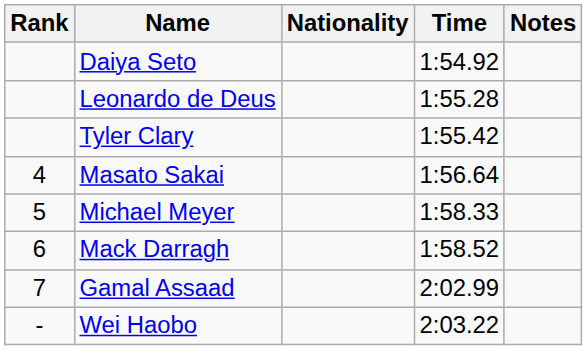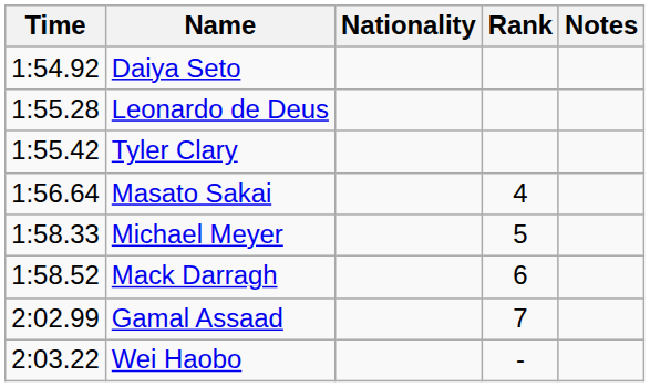 <table class="wikitable sortable" style="text-align:center">
 <tr>
-<th>Rank</th>
+<th>Time</th>
 <th>Name</th>
 <th>Nationality</th>
-<th>Time</th>
+<th>Rank</th>
 <th>Notes</th>
 </tr>
 <tr>
-<td></td>
+<td>1:54.92</td>
 <td align=left><a href='#'>Daiya Seto</a></td>
 <td align=left></td>
-<td>1:54.92</td>
+<td></td>
 <td></td>
 </tr>
 <tr>
-<td></td>
+<td>1:55.28</td>
 <td align=left><a href='#'>Leonardo de Deus</a></td>
 <td align=left></td>
-<td>1:55.28</td>
+<td></td>
 <td></td>
 </tr>
 <tr>
-<td></td>
+<td>1:55.42</td>
 <td align=left><a href='#'>Tyler Clary</a></td>
 <td align=left></td>
-<td>1:55.42</td>
+<td></td>
 <td></td>
 </tr>
 <tr>
-<td>4</td>
+<td>1:56.64</td>
 <td align=left><a href='#'>Masato Sakai</a></td>
 <td align=left></td>
-<td>1:56.64</td>
+<td>4</td>
 <td></td>
 </tr>
 <tr>
-<td>5</td>
+<td>1:58.33</td>
 <td align=left><a href='#'>Michael Meyer</a></td>
 <td align=left></td>
-<td>1:58.33</td>
+<td>5</td>
 <td></td>
 </tr>
 <tr>
-<td>6</td>
+<td>1:58.52</td>
 <td align=left><a href='#'>Mack Darragh</a></td>
 <td align=left></td>
-<td>1:58.52</td>
+<td>6</td>
 <td></td>
 </tr>
 <tr>
-<td>7</td>
+<td>2:02.99</td>
 <td align=left><a href='#'>Gamal Assaad</a></td>
 <td align=left></td>
-<td>2:02.99</td>
+<td>7</td>
 <td></td>
 </tr>
 <tr>
-<td>-</td>
+<td>2:03.22</td>
 <td align=left><a href='#'>Wei Haobo</a></td>
 <td align=left></td>
-<td>2:03.22</td>
+<td>-</td>
 <td></td>
 </tr>
 </table>
